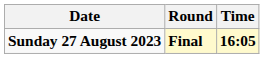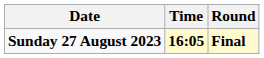 <table class="wikitable">
 <tr>
 <th>Date</th>
+<th>Time</th>
 <th>Round</th>
-<th>Time</th>
 </tr>
 <tr>
 <td><strong>Sunday 27 August 2023</strong></td>
+<td style=background:lemonchiffon><strong>16:05</strong></td>
 <td style=background:lemonchiffon><strong>Final</strong></td>
-<td style=background:lemonchiffon><strong>16:05</strong></td>
 </tr>
 </table>
